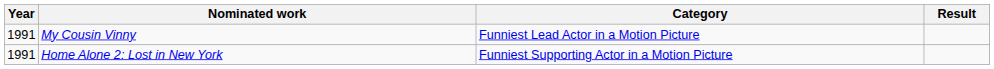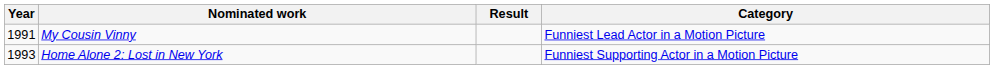 <table class="wikitable sortable">
 <tr>
 <th scope="col" style="width:1em;">Year</th>
 <th scope="col" style="width:39em;">Nominated work</th>
+<th scope="col" style="width:5em;">Result</th>
 <th scope="col" style="width:40em;">Category</th>
-<th scope="col" style="width:5em;">Result</th>
 </tr>
 <tr>
 <td>1991</td>
 <td><em><a href='#'>My Cousin Vinny</a></em></td>
+<td></td>
 <td><a href='#'>Funniest Lead Actor in a Motion Picture</a></td>
-<td></td>
 </tr>
 <tr>
-<td>1991</td>
+<td>1993</td>
 <td><em><a href='#'>Home Alone 2: Lost in New York</a></em></td>
+<td></td>
 <td><a href='#'>Funniest Supporting Actor in a Motion Picture</a></td>
-<td></td>
 </tr>
 </table>
